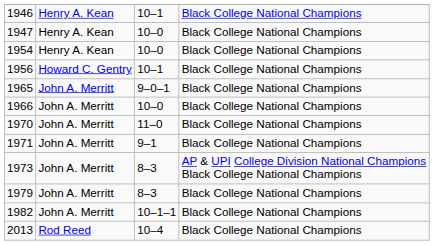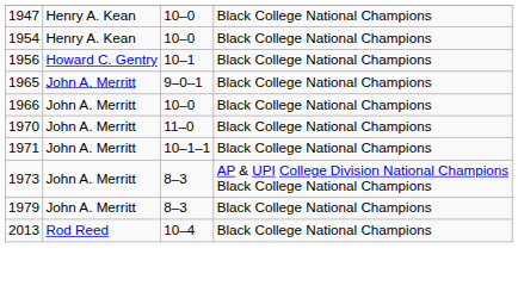 <table class="wikitable">
 <tr>
-</tr>
-<tr>
-<td>1946</td>
-<td><a href='#'>Henry A. Kean</a></td>
-<td>10–1</td>
-<td><a href='#'>Black College National Champions</a></td>
 </tr>
 <tr>
 <td>1947</td>
 <td>Henry A. Kean</td>
 <td>10–0</td>
 <td>Black College National Champions</td>
 </tr>
 <tr>
 <td>1954</td>
 <td>Henry A. Kean</td>
 <td>10–0</td>
 <td>Black College National Champions</td>
 </tr>
 <tr>
 <td>1956</td>
 <td><a href='#'>Howard C. Gentry</a></td>
 <td>10–1</td>
 <td>Black College National Champions</td>
 </tr>
 <tr>
 <td>1965</td>
 <td><a href='#'>John A. Merritt</a></td>
 <td>9–0–1</td>
 <td>Black College National Champions</td>
 </tr>
 <tr>
 <td>1966</td>
 <td>John A. Merritt</td>
 <td>10–0</td>
 <td>Black College National Champions</td>
 </tr>
 <tr>
 <td>1970</td>
 <td>John A. Merritt</td>
 <td>11–0</td>
 <td>Black College National Champions</td>
 </tr>
 <tr>
 <td>1971</td>
 <td>John A. Merritt</td>
-<td>9–1</td>
+<td>10–1–1</td>
 <td>Black College National Champions</td>
 </tr>
 <tr>
 <td>1973</td>
 <td>John A. Merritt</td>
 <td>8–3</td>
 <td><a href='#'>AP</a> & <a href='#'>UPI</a> <a href='#'>College Division National Champions</a><br>Black College National Champions</td>
 </tr>
 <tr>
 <td>1979</td>
 <td>John A. Merritt</td>
 <td>8–3</td>
 <td>Black College National Champions</td>
 </tr>
 <tr>
-<td>1982</td>
-<td>John A. Merritt</td>
-<td>10–1–1</td>
-<td>Black College National Champions</td>
-</tr>
-<tr>
 <td>2013</td>
 <td><a href='#'>Rod Reed</a></td>
 <td>10–4</td>
 <td>Black College National Champions</td>
 </tr>
 </table>
